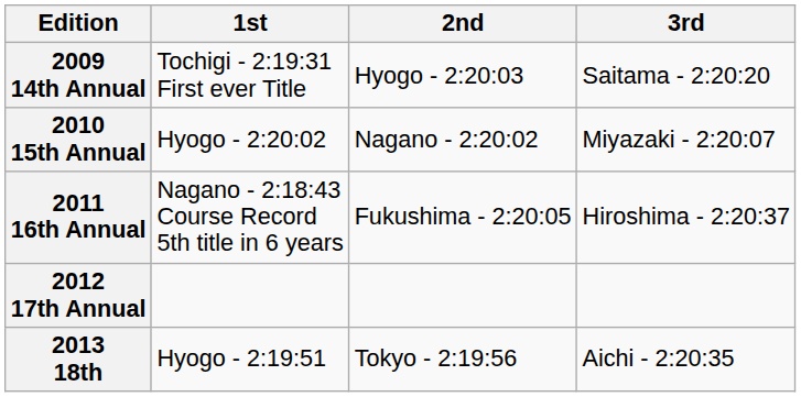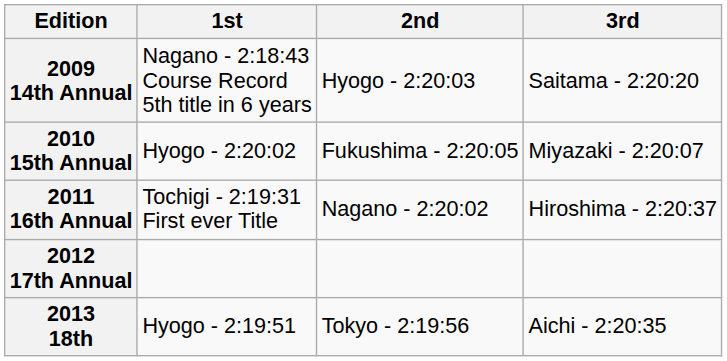 <table class="wikitable" align="top" style="text-align:left">
 <tr>
 <th>Edition</th>
 <th scope="col">1st</th>
 <th scope="col">2nd</th>
 <th scope="col">3rd</th>
 </tr>
 <tr>
 <th scope="row">2009<br>    14th Annual</th>
-<td>Tochigi - 2:19:31 <br>First ever Title</td>
+<td>Nagano - 2:18:43<br> Course Record <br>5th title in 6 years</td>
 <td>Hyogo - 2:20:03</td>
 <td>Saitama - 2:20:20</td>
 </tr>
 <tr>
 <th scope="row">2010<br>    15th Annual</th>
 <td>Hyogo - 2:20:02</td>
-<td>Nagano - 2:20:02</td>
+<td>Fukushima - 2:20:05</td>
 <td>Miyazaki - 2:20:07</td>
 </tr>
 <tr>
 <th scope="row">2011<br>    16th Annual</th>
-<td>Nagano - 2:18:43<br> Course Record <br>5th title in 6 years</td>
-<td>Fukushima - 2:20:05</td>
+<td>Tochigi - 2:19:31 <br>First ever Title</td>
+<td>Nagano - 2:20:02</td>
 <td>Hiroshima - 2:20:37</td>
 </tr>
 <tr>
 <th scope="row">2012<br>   17th Annual</th>
 <td></td>
 <td></td>
 <td></td>
 </tr>
 <tr>
 <th>2013<br>18th</th>
 <td>Hyogo  - 2:19:51</td>
 <td>Tokyo - 2:19:56</td>
 <td>Aichi - 2:20:35</td>
 </tr>
 </table>
